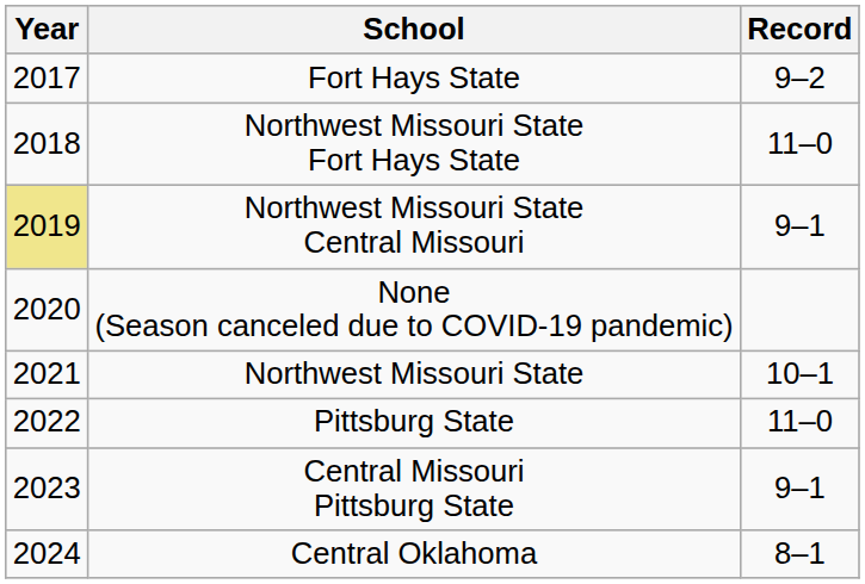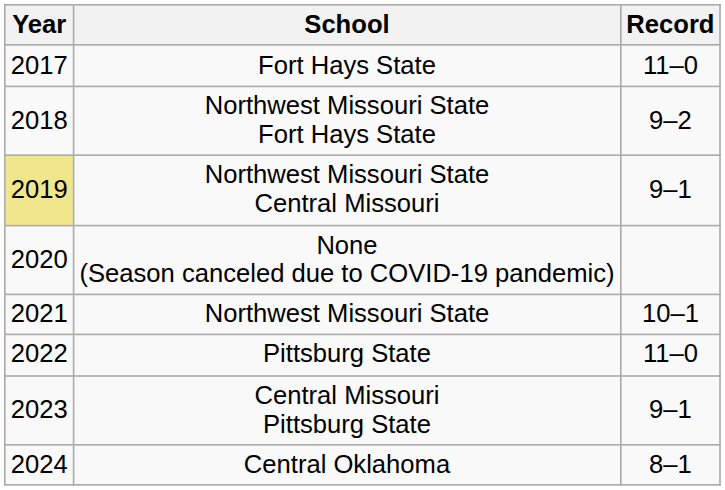 <table class="wikitable" style="text-align:center">
 <tr>
 <th>Year</th>
 <th>School</th>
 <th>Record</th>
 </tr>
 <tr>
 <td>2017</td>
 <td>Fort Hays State</td>
-<td>9–2</td>
+<td>11–0</td>
 </tr>
 <tr>
 <td>2018</td>
 <td>Northwest Missouri State<br>Fort Hays State</td>
-<td>11–0</td>
+<td>9–2</td>
 </tr>
 <tr>
 <td style="background: khaki;">2019</td>
 <td>Northwest Missouri State<br>Central Missouri</td>
 <td>9–1</td>
 </tr>
 <tr>
 <td>2020</td>
 <td>None<br>(Season canceled due to COVID-19 pandemic)</td>
 </tr>
 <tr>
 <td>2021</td>
 <td>Northwest Missouri State</td>
 <td>10–1</td>
 </tr>
 <tr>
 <td>2022</td>
 <td>Pittsburg State</td>
 <td>11–0</td>
 </tr>
 <tr>
 <td>2023</td>
 <td>Central Missouri<br>Pittsburg State</td>
 <td>9–1</td>
 </tr>
 <tr>
 <td>2024</td>
 <td>Central Oklahoma</td>
 <td>8–1</td>
 </tr>
 </table>
